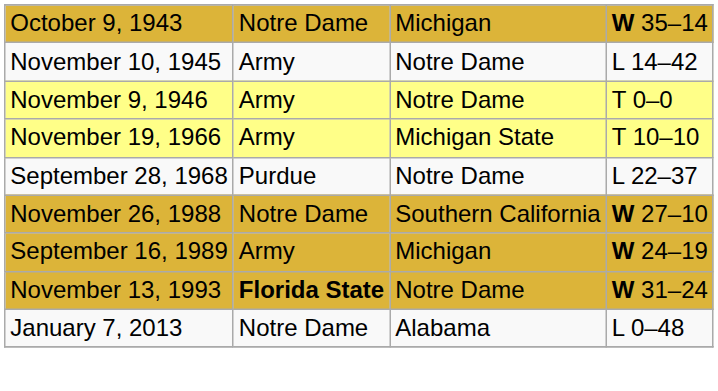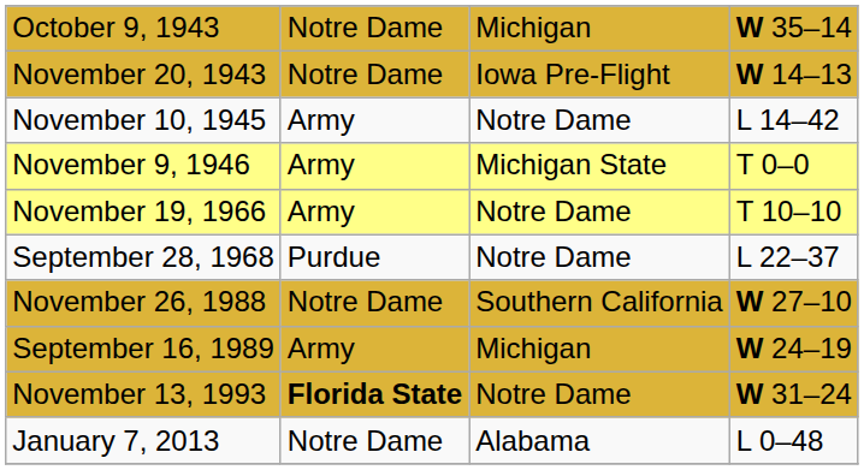 <table class="wikitable">
 <tr>
 </tr>
 <tr style="background:#DCB439;">
 <td>October 9, 1943</td>
 <td>Notre Dame</td>
 <td>Michigan</td>
 <td><strong>W</strong> 35–14</td>
+</tr>
+<tr style="background:#DCB439;">
+<td>November 20, 1943</td>
+<td>Notre Dame</td>
+<td>Iowa Pre-Flight</td>
+<td><strong>W</strong> 14–13</td>
 </tr>
 <tr>
 <td>November 10, 1945</td>
 <td>Army</td>
 <td>Notre Dame</td>
 <td>L 14–42</td>
 </tr>
 <tr style="background:#FFFF88;">
 <td>November 9, 1946</td>
 <td>Army</td>
-<td>Notre Dame</td>
+<td>Michigan State</td>
 <td>T 0–0</td>
 </tr>
 <tr style="background:#FFFF88;">
 <td>November 19, 1966</td>
 <td>Army</td>
-<td>Michigan State</td>
+<td>Notre Dame</td>
 <td>T 10–10</td>
 </tr>
 <tr>
 <td>September 28, 1968</td>
 <td>Purdue</td>
 <td>Notre Dame</td>
 <td>L 22–37</td>
 </tr>
 <tr style="background:#DCB439;">
 <td>November 26, 1988</td>
 <td>Notre Dame</td>
 <td>Southern California</td>
 <td><strong>W</strong> 27–10</td>
 </tr>
 <tr style="background:#DCB439;">
 <td>September 16, 1989</td>
 <td>Army</td>
 <td>Michigan</td>
 <td><strong>W</strong> 24–19</td>
 </tr>
 <tr style="background:#DCB439;">
 <td>November 13, 1993</td>
 <td><strong>Florida State</strong></td>
 <td>Notre Dame</td>
 <td><strong>W</strong> 31–24</td>
 </tr>
 <tr>
 <td>January 7, 2013</td>
 <td>Notre Dame</td>
 <td>Alabama</td>
 <td>L 0–48</td>
 </tr>
 <tr>
 </tr>
 </table>
